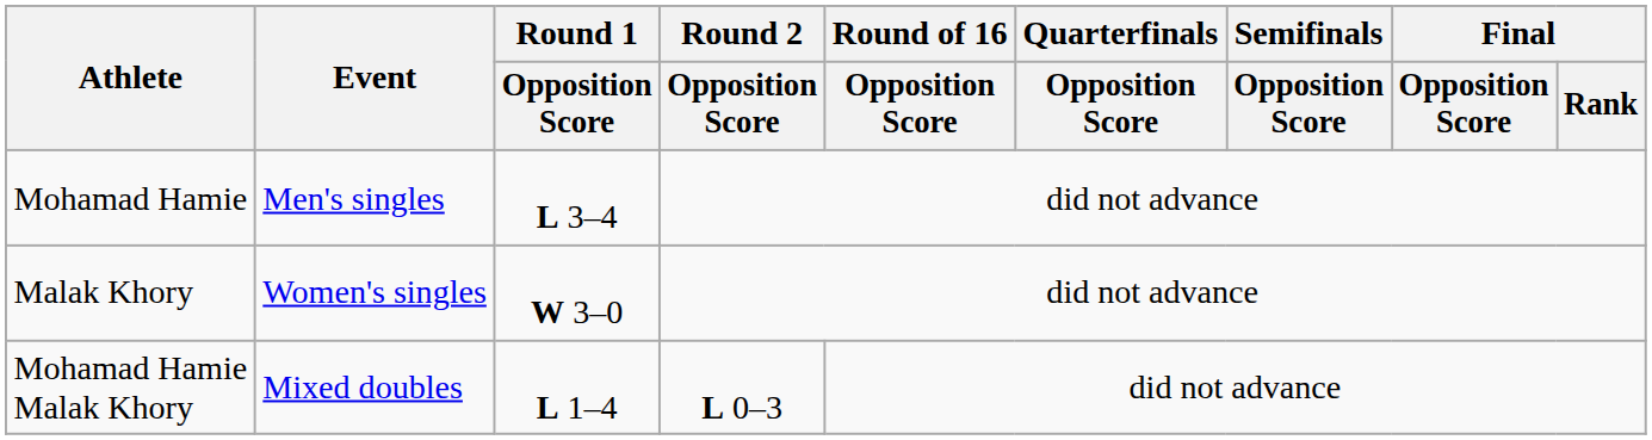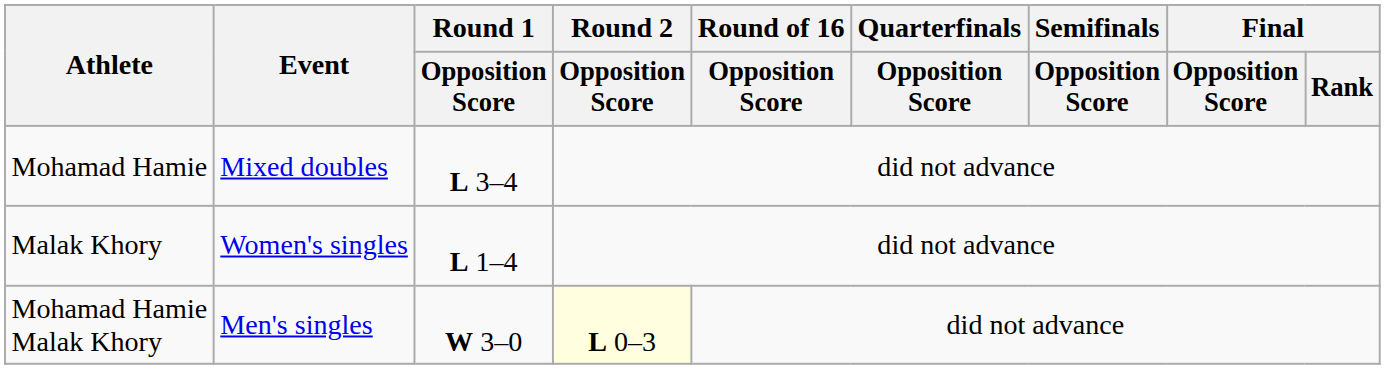 <table class=wikitable style="font-size:90%; text-align:center;">
 <tr>
 <th rowspan="2">Athlete</th>
 <th rowspan="2">Event</th>
 <th>Round 1</th>
 <th>Round 2</th>
 <th>Round of 16</th>
 <th>Quarterfinals</th>
 <th>Semifinals</th>
 <th colspan=2>Final</th>
 </tr>
 <tr style="font-size:95%">
 <th>Opposition<br>Score</th>
 <th>Opposition<br>Score</th>
 <th>Opposition<br>Score</th>
 <th>Opposition<br>Score</th>
 <th>Opposition<br>Score</th>
 <th>Opposition<br>Score</th>
 <th>Rank</th>
 </tr>
 <tr>
 <td align=left>Mohamad Hamie</td>
-<td align=left><a href='#'>Men's singles</a></td>
+<td align=left><a href='#'>Mixed doubles</a></td>
 <td><br><strong>L</strong> 3–4</td>
 <td colspan=6>did not advance</td>
 </tr>
 <tr>
 <td align=left>Malak Khory</td>
 <td align=left><a href='#'>Women's singles</a></td>
-<td><br><strong>W</strong> 3–0</td>
+<td><br><strong>L</strong> 1–4</td>
 <td colspan=6>did not advance</td>
 </tr>
 <tr>
 <td align=left>Mohamad Hamie<br>Malak Khory</td>
-<td align=left><a href='#'>Mixed doubles</a></td>
-<td><br><strong>L</strong> 1–4</td>
-<td><br><strong>L</strong> 0–3</td>
+<td align=left><a href='#'>Men's singles</a></td>
+<td><br><strong>W</strong> 3–0</td>
+<td style="background: lightyellow;"><br><strong>L</strong> 0–3</td>
 <td colspan=5>did not advance</td>
 </tr>
 </table>
